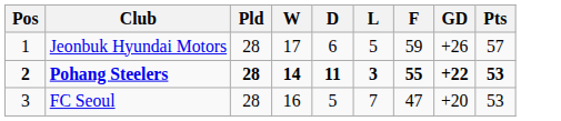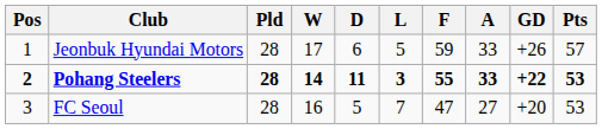 <table class="wikitable" style="text-align:center">
 <tr>
 <th width=30>Pos</th>
 <th>Club</th>
 <th width=30>Pld</th>
 <th width=30>W</th>
 <th width=30>D</th>
 <th width=30>L</th>
 <th width=30>F</th>
+<th width=30>A</th>
 <th width=30>GD</th>
 <th width=30>Pts</th>
 </tr>
 <tr>
 <td>1</td>
 <td align=left><a href='#'>Jeonbuk Hyundai Motors</a></td>
 <td>28</td>
 <td>17</td>
 <td>6</td>
 <td>5</td>
 <td>59</td>
+<td>33</td>
 <td>+26</td>
 <td>57</td>
 </tr>
 <tr>
 <td><strong>2</strong></td>
 <td align=left><strong><a href='#'>Pohang Steelers</a></strong></td>
 <td><strong>28</strong></td>
 <td><strong>14</strong></td>
 <td><strong>11</strong></td>
 <td><strong>3</strong></td>
 <td><strong>55</strong></td>
+<td><strong>33</strong></td>
 <td><strong>+22</strong></td>
 <td><strong>53</strong></td>
 </tr>
 <tr>
 <td>3</td>
 <td align=left><a href='#'>FC Seoul</a></td>
 <td>28</td>
 <td>16</td>
 <td>5</td>
 <td>7</td>
 <td>47</td>
+<td>27</td>
 <td>+20</td>
 <td>53</td>
 </tr>
 </table>
